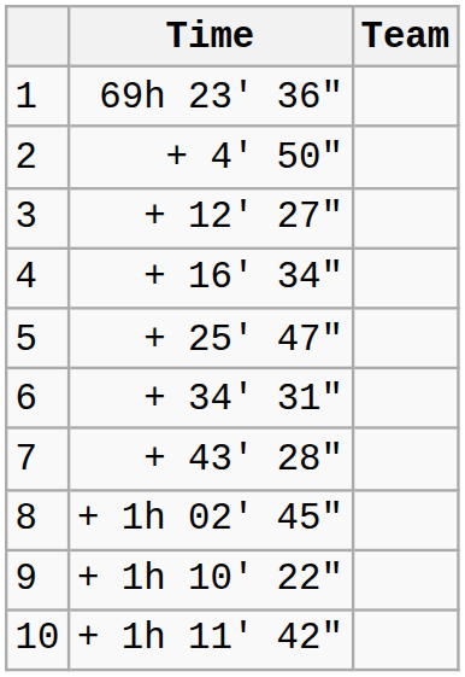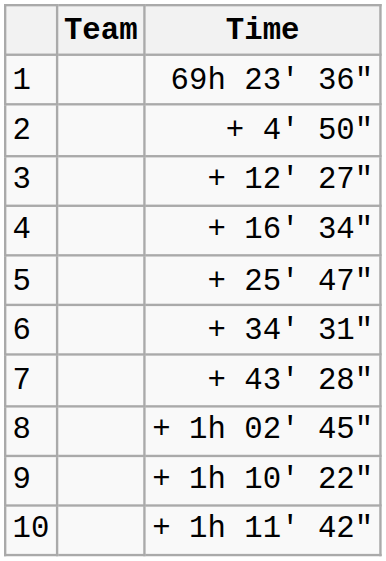 <table class="wikitable">
 <tr>
 <th></th>
+<th>Team</th>
 <th>Time</th>
-<th>Team</th>
 </tr>
 <tr>
 <td>1</td>
+<td> </td>
 <td align=right>69h 23′ 36″</td>
-<td> </td>
 </tr>
 <tr>
 <td>2</td>
+<td></td>
 <td align=right>+ 4' 50″</td>
-<td></td>
 </tr>
 <tr>
 <td>3</td>
+<td></td>
 <td align=right>+ 12' 27″</td>
-<td></td>
 </tr>
 <tr>
 <td>4</td>
+<td></td>
 <td align=right>+ 16' 34″</td>
-<td></td>
 </tr>
 <tr>
 <td>5</td>
+<td></td>
 <td align=right>+ 25' 47″</td>
-<td></td>
 </tr>
 <tr>
 <td>6</td>
+<td></td>
 <td align=right>+ 34' 31″</td>
-<td></td>
 </tr>
 <tr>
 <td>7</td>
+<td></td>
 <td align=right>+ 43' 28″</td>
-<td></td>
 </tr>
 <tr>
 <td>8</td>
+<td></td>
 <td align=right>+ 1h 02' 45"</td>
-<td></td>
 </tr>
 <tr>
 <td>9</td>
+<td></td>
 <td align=right>+ 1h 10' 22″</td>
-<td></td>
 </tr>
 <tr>
 <td>10</td>
+<td></td>
 <td align=right>+ 1h 11' 42″</td>
-<td></td>
 </tr>
 </table>
